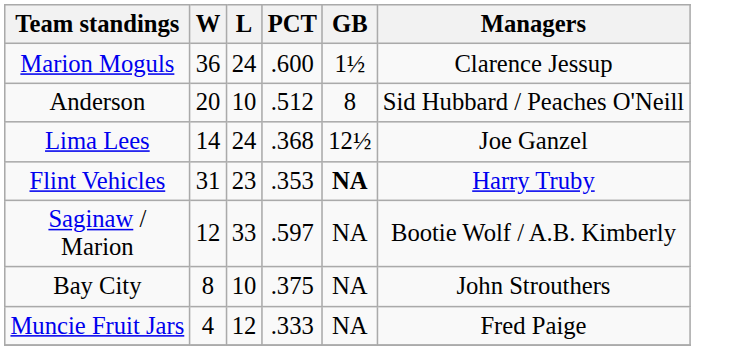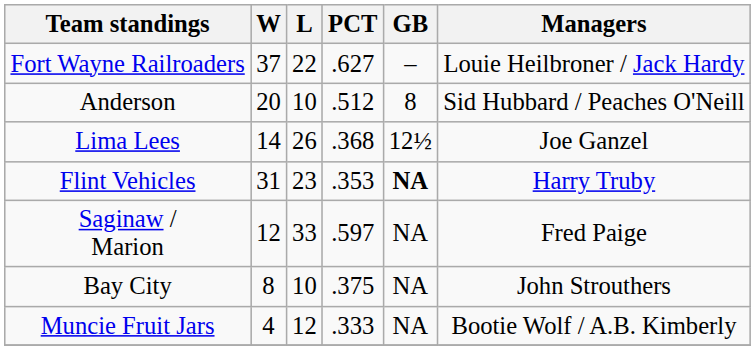 <table class="wikitable" style="text-align:center">
 <tr>
 <th>Team standings</th>
 <th>W</th>
 <th>L</th>
 <th>PCT</th>
 <th>GB</th>
 <th>Managers</th>
 </tr>
 <tr>
-<td><a href='#'>Marion Moguls</a></td>
-<td>36</td>
-<td>24</td>
-<td>.600</td>
-<td>1½</td>
-<td>Clarence Jessup</td>
+<td><a href='#'>Fort Wayne Railroaders</a></td>
+<td>37</td>
+<td>22</td>
+<td>.627</td>
+<td>–</td>
+<td>Louie Heilbroner / <a href='#'>Jack Hardy</a></td>
 </tr>
 <tr>
 <td>Anderson</td>
 <td>20</td>
 <td>10</td>
 <td>.512</td>
 <td>8</td>
 <td>Sid Hubbard / Peaches O'Neill </td>
 </tr>
 <tr>
 <td><a href='#'>Lima Lees</a></td>
 <td>14</td>
-<td>24</td>
+<td>26</td>
 <td>.368</td>
 <td>12½</td>
 <td>Joe Ganzel</td>
 </tr>
 <tr>
 <td><a href='#'>Flint Vehicles</a></td>
 <td>31</td>
 <td>23</td>
 <td>.353</td>
 <td><strong>NA</strong></td>
 <td><a href='#'>Harry Truby</a></td>
 </tr>
 <tr>
 <td><a href='#'>Saginaw</a> /<br>Marion</td>
 <td>12</td>
 <td>33</td>
 <td>.597</td>
 <td>NA</td>
-<td>Bootie Wolf / A.B. Kimberly</td>
+<td>Fred Paige</td>
 </tr>
 <tr>
 <td>Bay City</td>
 <td>8</td>
 <td>10</td>
 <td>.375</td>
 <td>NA</td>
 <td>John Strouthers</td>
 </tr>
 <tr>
 <td><a href='#'>Muncie Fruit Jars</a></td>
 <td>4</td>
 <td>12</td>
 <td>.333</td>
 <td>NA</td>
-<td>Fred Paige</td>
+<td>Bootie Wolf / A.B. Kimberly</td>
 </tr>
 <tr>
 </tr>
 </table>
